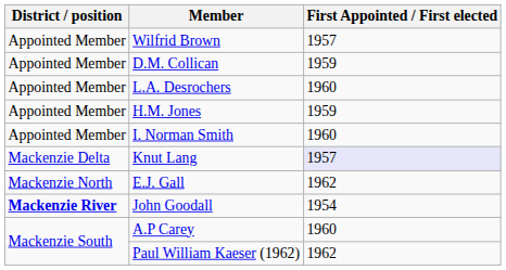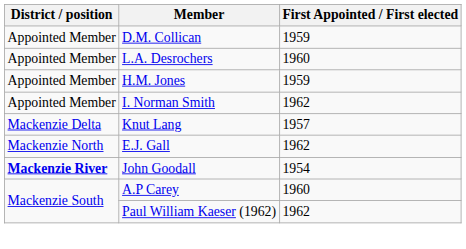 <table class="wikitable sortable">
 <tr>
 <th>District / position</th>
 <th>Member</th>
 <th>First Appointed / First elected</th>
-</tr>
-<tr>
-<td>Appointed Member</td>
-<td><a href='#'>Wilfrid Brown</a></td>
-<td>1957</td>
 </tr>
 <tr>
 <td>Appointed Member</td>
 <td><a href='#'>D.M. Collican</a></td>
 <td>1959</td>
 </tr>
 <tr>
 <td>Appointed Member</td>
 <td><a href='#'>L.A. Desrochers</a></td>
 <td>1960</td>
 </tr>
 <tr>
 <td>Appointed Member</td>
 <td><a href='#'>H.M. Jones</a></td>
 <td>1959</td>
 </tr>
 <tr>
 <td>Appointed Member</td>
 <td><a href='#'>I. Norman Smith</a></td>
-<td>1960</td>
+<td>1962</td>
 </tr>
 <tr>
 <td><a href='#'>Mackenzie Delta</a></td>
 <td><a href='#'>Knut Lang</a></td>
-<td style="background: lavender;">1957</td>
+<td>1957</td>
 </tr>
 <tr>
 <td><a href='#'>Mackenzie North</a></td>
 <td><a href='#'>E.J. Gall</a></td>
 <td>1962</td>
 </tr>
 <tr>
 <td><strong><a href='#'>Mackenzie River</a></strong></td>
 <td><a href='#'>John Goodall</a></td>
 <td>1954</td>
 </tr>
 <tr>
 <td rowspan=2><a href='#'>Mackenzie South</a></td>
 <td><a href='#'>A.P Carey</a></td>
 <td>1960</td>
 </tr>
 <tr>
 <td><a href='#'>Paul William Kaeser</a> (1962)</td>
 <td>1962</td>
 </tr>
 </table>
